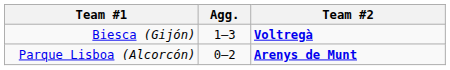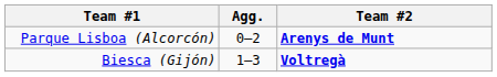 <table class=wikitable style="text-align:center">
 <tr>
 <th width=200>Team #1</th>
 <th width=50>Agg.</th>
 <th width=200>Team #2</th>
 </tr>
 <tr>
+<td align=right><a href='#'>Parque Lisboa</a> <em>(Alcorcón)</em> </td>
+<td align=center>0–2</td>
+<td align=left> <strong><a href='#'>Arenys de Munt</a></strong></td>
+</tr>
+<tr>
 <td align=right><a href='#'>Biesca</a> <em>(Gijón)</em> </td>
 <td align=center>1–3</td>
 <td align=left> <strong><a href='#'>Voltregà</a></strong></td>
 </tr>
-<tr>
-<td align=right><a href='#'>Parque Lisboa</a> <em>(Alcorcón)</em> </td>
-<td align=center>0–2</td>
-<td align=left> <strong><a href='#'>Arenys de Munt</a></strong></td>
-</tr>
 </table>
